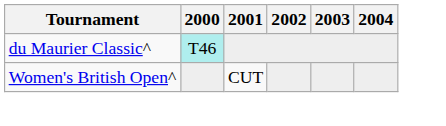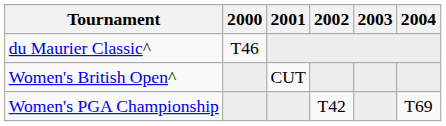 <table class="wikitable" style="font-size:95%;text-align:center;">
 <tr>
 <th>Tournament</th>
 <th>2000</th>
 <th>2001</th>
 <th>2002</th>
 <th>2003</th>
 <th>2004</th>
 </tr>
 <tr>
 <td align=left><a href='#'>du Maurier Classic</a>^</td>
-<td style="background: paleturquoise;">T46</td>
+<td>T46</td>
 <td style="background:#eeeeee;" colspan=4></td>
 </tr>
 <tr>
 <td align=left><a href='#'>Women's British Open</a>^</td>
 <td style="background:#eeeeee;"></td>
 <td>CUT</td>
 <td style="background:#eeeeee;"></td>
 <td style="background:#eeeeee;"></td>
 <td style="background:#eeeeee;"></td>
 </tr>
+<tr>
+<td align=left><a href='#'>Women's PGA Championship</a></td>
+<td style="background:#eeeeee;"></td>
+<td style="background:#eeeeee;"></td>
+<td>T42</td>
+<td style="background:#eeeeee;"></td>
+<td>T69</td>
+</tr>
 </table>
